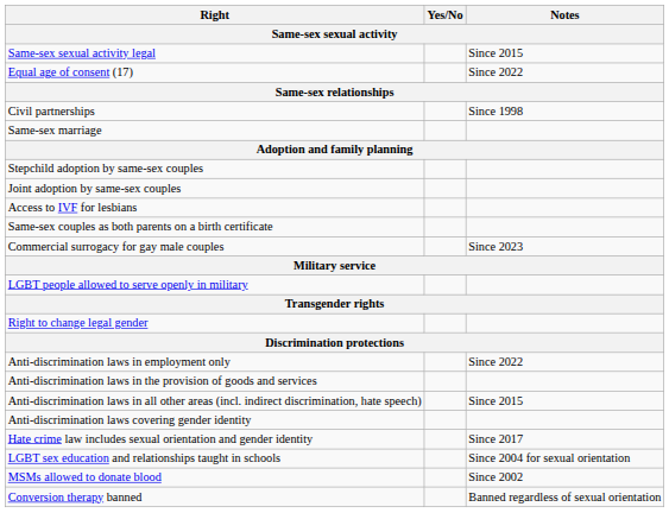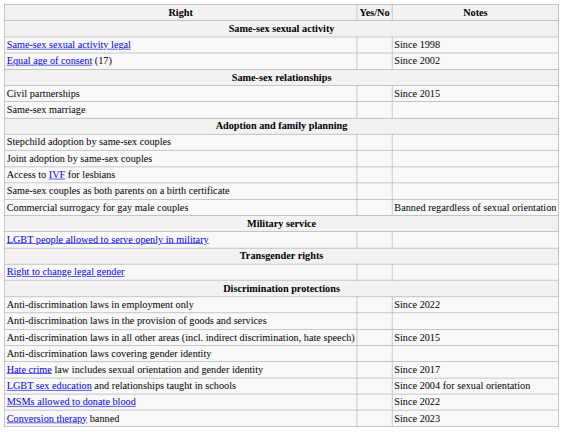 <table class="wikitable">
 <tr>
 <th>Right</th>
 <th>Yes/No</th>
 <th>Notes</th>
 </tr>
 <tr>
 <th colspan="3">Same-sex sexual activity</th>
 </tr>
 <tr>
 <td><a href='#'>Same-sex sexual activity legal</a></td>
 <td></td>
-<td>Since 2015</td>
+<td>Since 1998</td>
 </tr>
 <tr>
 <td><a href='#'>Equal age of consent</a> (17)</td>
 <td></td>
-<td>Since 2022</td>
+<td>Since 2002</td>
 </tr>
 <tr>
 <th colspan="3">Same-sex relationships</th>
 </tr>
 <tr>
 <td>Civil partnerships</td>
 <td></td>
-<td>Since 1998</td>
+<td>Since 2015</td>
 </tr>
 <tr>
 <td>Same-sex marriage</td>
 <td></td>
 <td></td>
 </tr>
 <tr>
 <th colspan="3">Adoption and family planning</th>
 </tr>
 <tr>
 <td>Stepchild adoption by same-sex couples</td>
 <td></td>
 <td></td>
 </tr>
 <tr>
 <td>Joint adoption by same-sex couples</td>
 <td></td>
 <td></td>
 </tr>
 <tr>
 <td>Access to <a href='#'>IVF</a> for lesbians</td>
 <td></td>
 <td></td>
 </tr>
 <tr>
 <td>Same-sex couples as both parents on a birth certificate</td>
 <td></td>
 <td></td>
 </tr>
 <tr>
 <td>Commercial surrogacy for gay male couples</td>
 <td></td>
-<td>Since 2023</td>
+<td>Banned regardless of sexual orientation</td>
 </tr>
 <tr>
 <th colspan="3">Military service</th>
 </tr>
 <tr>
 <td><a href='#'>LGBT people allowed to serve openly in military</a></td>
 <td></td>
 <td></td>
 </tr>
 <tr>
 <th colspan="3">Transgender rights</th>
 </tr>
 <tr>
 <td><a href='#'>Right to change legal gender</a></td>
 <td></td>
 <td></td>
 </tr>
 <tr>
 <th colspan="3">Discrimination protections</th>
 </tr>
 <tr>
 <td>Anti-discrimination laws in employment only</td>
 <td></td>
 <td>Since 2022</td>
 </tr>
 <tr>
 <td>Anti-discrimination laws in the provision of goods and services</td>
 <td></td>
 <td></td>
 </tr>
 <tr>
 <td>Anti-discrimination laws in all other areas (incl. indirect discrimination, hate speech)</td>
 <td></td>
 <td>Since 2015</td>
 </tr>
 <tr>
 <td>Anti-discrimination laws covering gender identity</td>
 <td></td>
 <td></td>
 </tr>
 <tr>
 <td><a href='#'>Hate crime</a> law includes sexual orientation and gender identity</td>
 <td></td>
 <td>Since 2017</td>
 </tr>
 <tr>
 <td><a href='#'>LGBT sex education</a> and relationships taught in schools</td>
 <td></td>
 <td>Since 2004 for sexual orientation</td>
 </tr>
 <tr>
 <td><a href='#'>MSMs allowed to donate blood</a></td>
 <td></td>
-<td>Since 2002</td>
+<td>Since 2022</td>
 </tr>
 <tr>
 <td><a href='#'>Conversion therapy</a> banned</td>
 <td></td>
-<td>Banned regardless of sexual orientation</td>
+<td>Since 2023</td>
 </tr>
 </table>
